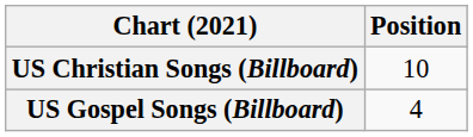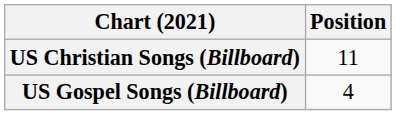 <table class="wikitable plainrowheaders sortable" style="text-align:center">
 <tr>
 <th scope="col">Chart (2021)</th>
 <th scope="col">Position</th>
 </tr>
 <tr>
 <th scope="row">US Christian Songs (<em>Billboard</em>)</th>
-<td>10</td>
+<td>11</td>
 </tr>
 <tr>
 <th scope="row">US Gospel Songs (<em>Billboard</em>)</th>
 <td>4</td>
 </tr>
 </table>
